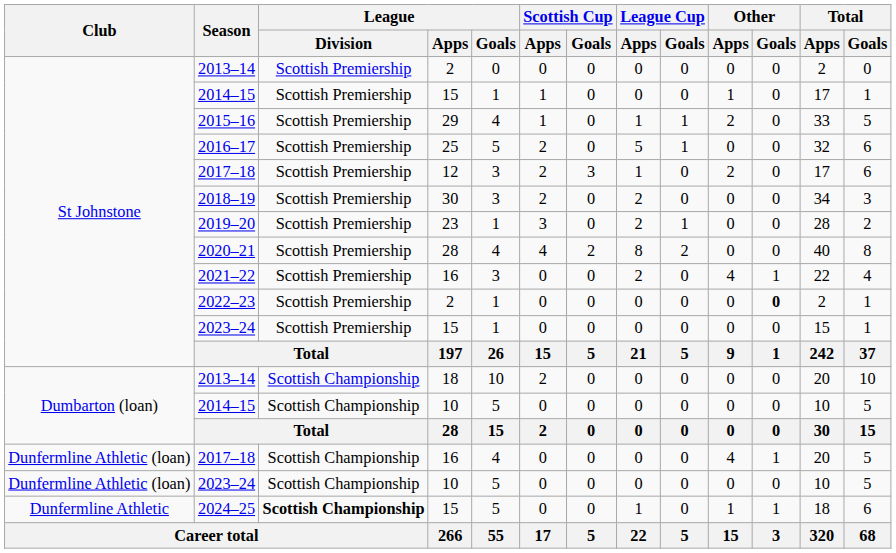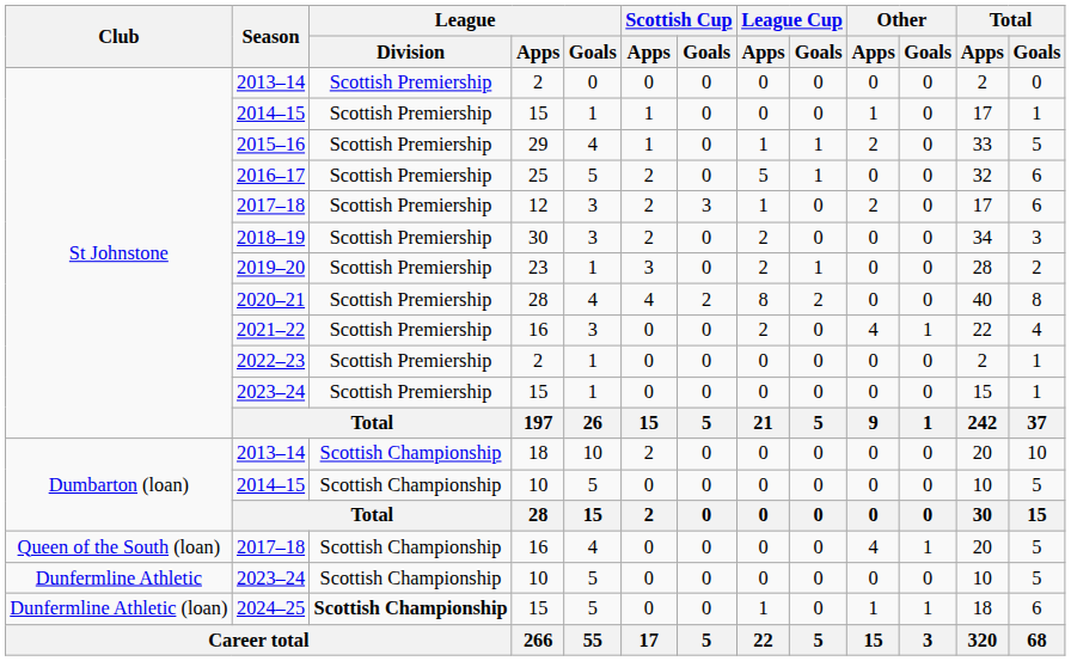 <table class="wikitable" style="text-align: center;">
 <tr>
 <th rowspan="2">Club</th>
 <th rowspan="2">Season</th>
 <th colspan="3">League</th>
 <th colspan="2"><a href='#'>Scottish Cup</a></th>
 <th colspan="2"><a href='#'>League Cup</a></th>
 <th colspan="2">Other</th>
 <th colspan="2">Total</th>
 </tr>
 <tr>
 <th>Division</th>
 <th>Apps</th>
 <th>Goals</th>
 <th>Apps</th>
 <th>Goals</th>
 <th>Apps</th>
 <th>Goals</th>
 <th>Apps</th>
 <th>Goals</th>
 <th>Apps</th>
 <th>Goals</th>
 </tr>
 <tr>
 <td rowspan="12"><a href='#'>St Johnstone</a></td>
 <td><a href='#'>2013–14</a></td>
 <td><a href='#'>Scottish Premiership</a></td>
 <td>2</td>
 <td>0</td>
 <td>0</td>
 <td>0</td>
 <td>0</td>
 <td>0</td>
 <td>0</td>
 <td>0</td>
 <td>2</td>
 <td>0</td>
 </tr>
 <tr>
 <td><a href='#'>2014–15</a></td>
 <td>Scottish Premiership</td>
 <td>15</td>
 <td>1</td>
 <td>1</td>
 <td>0</td>
 <td>0</td>
 <td>0</td>
 <td>1</td>
 <td>0</td>
 <td>17</td>
 <td>1</td>
 </tr>
 <tr>
 <td><a href='#'>2015–16</a></td>
 <td>Scottish Premiership</td>
 <td>29</td>
 <td>4</td>
 <td>1</td>
 <td>0</td>
 <td>1</td>
 <td>1</td>
 <td>2</td>
 <td>0</td>
 <td>33</td>
 <td>5</td>
 </tr>
 <tr>
 <td><a href='#'>2016–17</a></td>
 <td>Scottish Premiership</td>
 <td>25</td>
 <td>5</td>
 <td>2</td>
 <td>0</td>
 <td>5</td>
 <td>1</td>
 <td>0</td>
 <td>0</td>
 <td>32</td>
 <td>6</td>
 </tr>
 <tr>
 <td><a href='#'>2017–18</a></td>
 <td>Scottish Premiership</td>
 <td>12</td>
 <td>3</td>
 <td>2</td>
 <td>3</td>
 <td>1</td>
 <td>0</td>
 <td>2</td>
 <td>0</td>
 <td>17</td>
 <td>6</td>
 </tr>
 <tr>
 <td><a href='#'>2018–19</a></td>
 <td>Scottish Premiership</td>
 <td>30</td>
 <td>3</td>
 <td>2</td>
 <td>0</td>
 <td>2</td>
 <td>0</td>
 <td>0</td>
 <td>0</td>
 <td>34</td>
 <td>3</td>
 </tr>
 <tr>
 <td><a href='#'>2019–20</a></td>
 <td>Scottish Premiership</td>
 <td>23</td>
 <td>1</td>
 <td>3</td>
 <td>0</td>
 <td>2</td>
 <td>1</td>
 <td>0</td>
 <td>0</td>
 <td>28</td>
 <td>2</td>
 </tr>
 <tr>
 <td><a href='#'>2020–21</a></td>
 <td>Scottish Premiership</td>
 <td>28</td>
 <td>4</td>
 <td>4</td>
 <td>2</td>
 <td>8</td>
 <td>2</td>
 <td>0</td>
 <td>0</td>
 <td>40</td>
 <td>8</td>
 </tr>
 <tr>
 <td><a href='#'>2021–22</a></td>
 <td>Scottish Premiership</td>
 <td>16</td>
 <td>3</td>
 <td>0</td>
 <td>0</td>
 <td>2</td>
 <td>0</td>
 <td>4</td>
 <td>1</td>
 <td>22</td>
 <td>4</td>
 </tr>
 <tr>
 <td><a href='#'>2022–23</a></td>
 <td>Scottish Premiership</td>
 <td>2</td>
 <td>1</td>
 <td>0</td>
 <td>0</td>
 <td>0</td>
 <td>0</td>
 <td>0</td>
-<td><strong>0</strong></td>
+<td>0</td>
 <td>2</td>
 <td>1</td>
 </tr>
 <tr>
 <td><a href='#'>2023–24</a></td>
 <td>Scottish Premiership</td>
 <td>15</td>
 <td>1</td>
 <td>0</td>
 <td>0</td>
 <td>0</td>
 <td>0</td>
 <td>0</td>
 <td>0</td>
 <td>15</td>
 <td>1</td>
 </tr>
 <tr>
 <th colspan=2>Total</th>
 <th>197</th>
 <th>26</th>
 <th>15</th>
 <th>5</th>
 <th>21</th>
 <th>5</th>
 <th>9</th>
 <th>1</th>
 <th>242</th>
 <th>37</th>
 </tr>
 <tr>
 <td rowspan="3"><a href='#'>Dumbarton</a> (loan)</td>
 <td><a href='#'>2013–14</a></td>
 <td><a href='#'>Scottish Championship</a></td>
 <td>18</td>
 <td>10</td>
 <td>2</td>
 <td>0</td>
 <td>0</td>
 <td>0</td>
 <td>0</td>
 <td>0</td>
 <td>20</td>
 <td>10</td>
 </tr>
 <tr>
 <td><a href='#'>2014–15</a></td>
 <td>Scottish Championship</td>
 <td>10</td>
 <td>5</td>
 <td>0</td>
 <td>0</td>
 <td>0</td>
 <td>0</td>
 <td>0</td>
 <td>0</td>
 <td>10</td>
 <td>5</td>
 </tr>
 <tr>
 <th colspan="2">Total</th>
 <th>28</th>
 <th>15</th>
 <th>2</th>
 <th>0</th>
 <th>0</th>
 <th>0</th>
 <th>0</th>
 <th>0</th>
 <th>30</th>
 <th>15</th>
 </tr>
 <tr>
-<td><a href='#'>Dunfermline Athletic</a> (loan)</td>
+<td><a href='#'>Queen of the South</a> (loan)</td>
 <td><a href='#'>2017–18</a></td>
 <td>Scottish Championship</td>
 <td>16</td>
 <td>4</td>
 <td>0</td>
 <td>0</td>
 <td>0</td>
 <td>0</td>
 <td>4</td>
 <td>1</td>
 <td>20</td>
 <td>5</td>
 </tr>
 <tr>
-<td><a href='#'>Dunfermline Athletic</a> (loan)</td>
+<td><a href='#'>Dunfermline Athletic</a></td>
 <td><a href='#'>2023–24</a></td>
 <td>Scottish Championship</td>
 <td>10</td>
 <td>5</td>
 <td>0</td>
 <td>0</td>
 <td>0</td>
 <td>0</td>
 <td>0</td>
 <td>0</td>
 <td>10</td>
 <td>5</td>
 </tr>
 <tr>
-<td><a href='#'>Dunfermline Athletic</a></td>
+<td><a href='#'>Dunfermline Athletic</a> (loan)</td>
 <td><a href='#'>2024–25</a></td>
 <td><strong>Scottish Championship</strong></td>
 <td>15</td>
 <td>5</td>
 <td>0</td>
 <td>0</td>
 <td>1</td>
 <td>0</td>
 <td>1</td>
 <td>1</td>
 <td>18</td>
 <td>6</td>
 </tr>
 <tr>
 <th colspan="3">Career total</th>
 <th>266</th>
 <th>55</th>
 <th>17</th>
 <th>5</th>
 <th>22</th>
 <th>5</th>
 <th>15</th>
 <th>3</th>
 <th>320</th>
 <th>68</th>
 </tr>
 </table>
